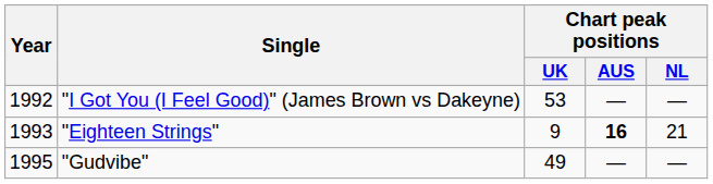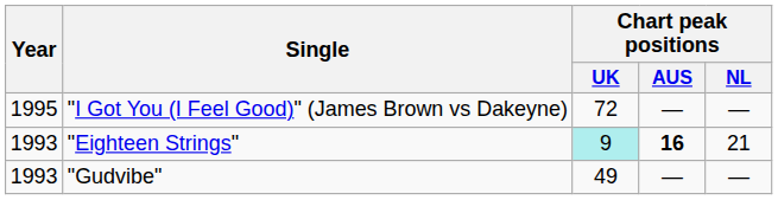 <table class="wikitable">
 <tr>
 <th rowspan="2">Year</th>
 <th rowspan="2">Single</th>
 <th colspan="7">Chart peak positions</th>
 </tr>
 <tr>
 <th style="width:3em;font-size:90%"><a href='#'>UK</a><br></th>
 <th style="width:3em;font-size:90%"><a href='#'>AUS</a><br></th>
 <th style="width:3em;font-size:90%"><a href='#'>NL</a><br></th>
 </tr>
 <tr>
-<td>1992</td>
+<td>1995</td>
 <td>"<a href='#'>I Got You (I Feel Good)</a>" (James Brown vs Dakeyne)</td>
-<td style="text-align:center;">53</td>
+<td style="text-align:center;">72</td>
 <td style="text-align:center;">—</td>
 <td style="text-align:center;">—</td>
 </tr>
 <tr>
 <td>1993</td>
 <td>"<a href='#'>Eighteen Strings</a>"</td>
-<td style="text-align:center;">9</td>
+<td style="background: paleturquoise; text-align:center;">9</td>
 <td style="text-align:center;"><strong>16</strong></td>
 <td style="text-align:center;">21</td>
 </tr>
 <tr>
-<td>1995</td>
+<td>1993</td>
 <td>"Gudvibe"</td>
 <td style="text-align:center;">49</td>
 <td style="text-align:center;">—</td>
 <td style="text-align:center;">—</td>
 </tr>
 </table>
